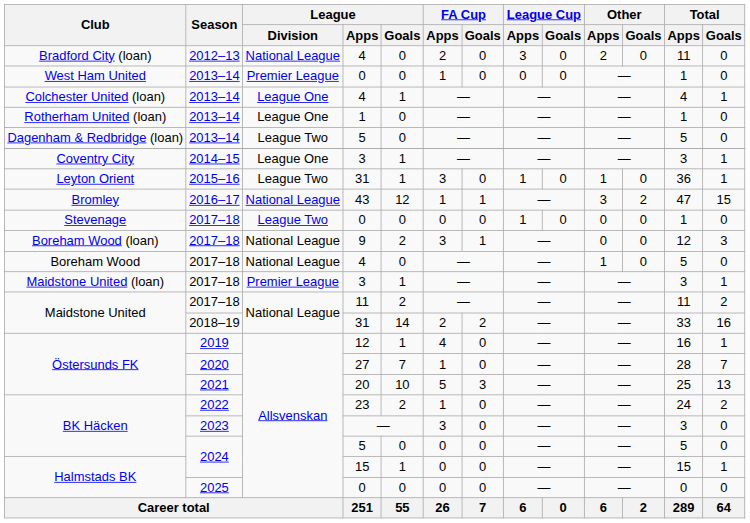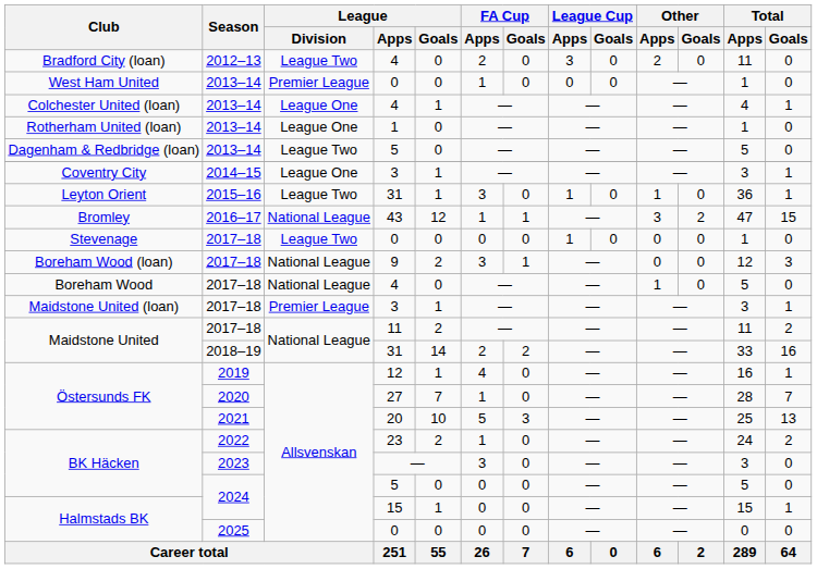 <table class="wikitable" style="text-align:center">
 <tr>
 <th rowspan="2">Club</th>
 <th rowspan="2">Season</th>
 <th colspan="3">League</th>
 <th colspan="2"><a href='#'>FA Cup</a></th>
 <th colspan="2"><a href='#'>League Cup</a></th>
 <th colspan="2">Other</th>
 <th colspan="2">Total</th>
 </tr>
 <tr>
 <th>Division</th>
 <th>Apps</th>
 <th>Goals</th>
 <th>Apps</th>
 <th>Goals</th>
 <th>Apps</th>
 <th>Goals</th>
 <th>Apps</th>
 <th>Goals</th>
 <th>Apps</th>
 <th>Goals</th>
 </tr>
 <tr>
 <td><a href='#'>Bradford City</a> (loan)</td>
 <td><a href='#'>2012–13</a></td>
-<td><a href='#'>National League</a></td>
+<td><a href='#'>League Two</a></td>
 <td>4</td>
 <td>0</td>
 <td>2</td>
 <td>0</td>
 <td>3</td>
 <td>0</td>
 <td>2</td>
 <td>0</td>
 <td>11</td>
 <td>0</td>
 </tr>
 <tr>
 <td><a href='#'>West Ham United</a></td>
 <td><a href='#'>2013–14</a></td>
 <td><a href='#'>Premier League</a></td>
 <td>0</td>
 <td>0</td>
 <td>1</td>
 <td>0</td>
 <td>0</td>
 <td>0</td>
 <td colspan="2">—</td>
 <td>1</td>
 <td>0</td>
 </tr>
 <tr>
 <td><a href='#'>Colchester United</a> (loan)</td>
 <td><a href='#'>2013–14</a></td>
 <td><a href='#'>League One</a></td>
 <td>4</td>
 <td>1</td>
 <td colspan="2">—</td>
 <td colspan="2">—</td>
 <td colspan="2">—</td>
 <td>4</td>
 <td>1</td>
 </tr>
 <tr>
 <td><a href='#'>Rotherham United</a> (loan)</td>
 <td><a href='#'>2013–14</a></td>
 <td>League One</td>
 <td>1</td>
 <td>0</td>
 <td colspan="2">—</td>
 <td colspan="2">—</td>
 <td colspan="2">—</td>
 <td>1</td>
 <td>0</td>
 </tr>
 <tr>
 <td><a href='#'>Dagenham & Redbridge</a> (loan)</td>
 <td><a href='#'>2013–14</a></td>
 <td>League Two</td>
 <td>5</td>
 <td>0</td>
 <td colspan="2">—</td>
 <td colspan="2">—</td>
 <td colspan="2">—</td>
 <td>5</td>
 <td>0</td>
 </tr>
 <tr>
 </tr>
 <tr>
 <td><a href='#'>Coventry City</a></td>
 <td><a href='#'>2014–15</a></td>
 <td>League One</td>
 <td>3</td>
 <td>1</td>
 <td colspan="2">—</td>
 <td colspan="2">—</td>
 <td colspan="2">—</td>
 <td>3</td>
 <td>1</td>
 </tr>
 <tr>
 <td><a href='#'>Leyton Orient</a></td>
 <td><a href='#'>2015–16</a></td>
 <td>League Two</td>
 <td>31</td>
 <td>1</td>
 <td>3</td>
 <td>0</td>
 <td>1</td>
 <td>0</td>
 <td>1</td>
 <td>0</td>
 <td>36</td>
 <td>1</td>
 </tr>
 <tr>
 <td><a href='#'>Bromley</a></td>
 <td><a href='#'>2016–17</a></td>
 <td><a href='#'>National League</a></td>
 <td>43</td>
 <td>12</td>
 <td>1</td>
 <td>1</td>
 <td colspan="2">—</td>
 <td>3</td>
 <td>2</td>
 <td>47</td>
 <td>15</td>
 </tr>
 <tr>
 <td><a href='#'>Stevenage</a></td>
 <td><a href='#'>2017–18</a></td>
 <td><a href='#'>League Two</a></td>
 <td>0</td>
 <td>0</td>
 <td>0</td>
 <td>0</td>
 <td>1</td>
 <td>0</td>
 <td>0</td>
 <td>0</td>
 <td>1</td>
 <td>0</td>
 </tr>
 <tr>
 <td><a href='#'>Boreham Wood</a> (loan)</td>
 <td><a href='#'>2017–18</a></td>
 <td>National League</td>
 <td>9</td>
 <td>2</td>
 <td>3</td>
 <td>1</td>
 <td colspan="2">—</td>
 <td>0</td>
 <td>0</td>
 <td>12</td>
 <td>3</td>
 </tr>
 <tr>
 <td>Boreham Wood</td>
 <td>2017–18</td>
 <td>National League</td>
 <td>4</td>
 <td>0</td>
 <td colspan="2">—</td>
 <td colspan="2">—</td>
 <td>1</td>
 <td>0</td>
 <td>5</td>
 <td>0</td>
 </tr>
 <tr>
 <td><a href='#'>Maidstone United</a> (loan)</td>
 <td>2017–18</td>
 <td><a href='#'>Premier League</a></td>
 <td>3</td>
 <td>1</td>
 <td colspan="2">—</td>
 <td colspan="2">—</td>
 <td colspan="2">—</td>
 <td>3</td>
 <td>1</td>
 </tr>
 <tr>
 <td rowspan=2>Maidstone United</td>
 <td>2017–18</td>
 <td rowspan=2>National League</td>
 <td>11</td>
 <td>2</td>
 <td colspan="2">—</td>
 <td colspan="2">—</td>
 <td colspan="2">—</td>
 <td>11</td>
 <td>2</td>
 </tr>
 <tr>
 <td>2018–19</td>
 <td>31</td>
 <td>14</td>
 <td>2</td>
 <td>2</td>
 <td colspan="2">—</td>
 <td colspan="2">—</td>
 <td>33</td>
 <td>16</td>
 </tr>
 <tr>
 <td rowspan=3><a href='#'>Östersunds FK</a></td>
 <td><a href='#'>2019</a></td>
 <td rowspan=8><a href='#'>Allsvenskan</a></td>
 <td>12</td>
 <td>1</td>
 <td>4</td>
 <td>0</td>
 <td colspan="2">—</td>
 <td colspan="2">—</td>
 <td>16</td>
 <td>1</td>
 </tr>
 <tr>
 <td><a href='#'>2020</a></td>
 <td>27</td>
 <td>7</td>
 <td>1</td>
 <td>0</td>
 <td colspan="2">—</td>
 <td colspan="2">—</td>
 <td>28</td>
 <td>7</td>
 </tr>
 <tr>
 <td><a href='#'>2021</a></td>
 <td>20</td>
 <td>10</td>
 <td>5</td>
 <td>3</td>
 <td colspan="2">—</td>
 <td colspan="2">—</td>
 <td>25</td>
 <td>13</td>
 </tr>
 <tr>
 <td rowspan=3><a href='#'>BK Häcken</a></td>
 <td><a href='#'>2022</a></td>
 <td>23</td>
 <td>2</td>
 <td>1</td>
 <td>0</td>
 <td colspan="2">—</td>
 <td colspan="2">—</td>
 <td>24</td>
 <td>2</td>
 </tr>
 <tr>
 <td><a href='#'>2023</a></td>
 <td colspan="2">—</td>
 <td>3</td>
 <td>0</td>
 <td colspan="2">—</td>
 <td colspan="2">—</td>
 <td>3</td>
 <td>0</td>
 </tr>
 <tr>
 <td rowspan=2><a href='#'>2024</a></td>
 <td>5</td>
 <td>0</td>
 <td>0</td>
 <td>0</td>
 <td colspan="2">—</td>
 <td colspan="2">—</td>
 <td>5</td>
 <td>0</td>
 </tr>
 <tr>
 <td rowspan=2><a href='#'>Halmstads BK</a></td>
 <td>15</td>
 <td>1</td>
 <td>0</td>
 <td>0</td>
 <td colspan="2">—</td>
 <td colspan="2">—</td>
 <td>15</td>
 <td>1</td>
 </tr>
 <tr>
 <td><a href='#'>2025</a></td>
 <td>0</td>
 <td>0</td>
 <td>0</td>
 <td>0</td>
 <td colspan="2">—</td>
 <td colspan="2">—</td>
 <td>0</td>
 <td>0</td>
 </tr>
 <tr>
 <th colspan="3">Career total</th>
 <th>251</th>
 <th>55</th>
 <th>26</th>
 <th>7</th>
 <th>6</th>
 <th>0</th>
 <th>6</th>
 <th>2</th>
 <th>289</th>
 <th>64</th>
 </tr>
 </table>
